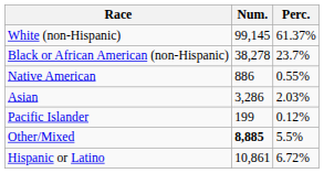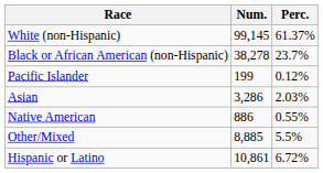 <table class="wikitable">
 <tr>
 <th>Race</th>
 <th>Num.</th>
 <th>Perc.</th>
 </tr>
 <tr>
 <td><a href='#'>White</a> (non-Hispanic)</td>
 <td>99,145</td>
 <td>61.37%</td>
 </tr>
 <tr>
 <td><a href='#'>Black or African American</a> (non-Hispanic)</td>
 <td>38,278</td>
 <td>23.7%</td>
 </tr>
 <tr>
-<td><a href='#'>Native American</a></td>
-<td>886</td>
-<td>0.55%</td>
+<td><a href='#'>Pacific Islander</a></td>
+<td>199</td>
+<td>0.12%</td>
 </tr>
 <tr>
 <td><a href='#'>Asian</a></td>
 <td>3,286</td>
 <td>2.03%</td>
 </tr>
 <tr>
-<td><a href='#'>Pacific Islander</a></td>
-<td>199</td>
-<td>0.12%</td>
+<td><a href='#'>Native American</a></td>
+<td>886</td>
+<td>0.55%</td>
 </tr>
 <tr>
 <td><a href='#'>Other/Mixed</a></td>
-<td><strong>8,885</strong></td>
+<td>8,885</td>
 <td>5.5%</td>
 </tr>
 <tr>
 <td><a href='#'>Hispanic</a> or <a href='#'>Latino</a></td>
 <td>10,861</td>
 <td>6.72%</td>
 </tr>
 </table>
